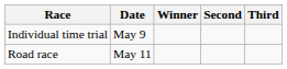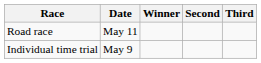 <table class="wikitable">
 <tr>
 <th>Race</th>
 <th>Date</th>
 <th>Winner</th>
 <th>Second</th>
 <th>Third</th>
 </tr>
 <tr>
+<td>Road race</td>
+<td>May 11</td>
+<td></td>
+<td></td>
+<td></td>
+</tr>
+<tr>
 <td>Individual time trial</td>
 <td>May 9</td>
 <td></td>
 <td></td>
 <td></td>
 </tr>
-<tr>
-<td>Road race</td>
-<td>May 11</td>
-<td></td>
-<td></td>
-<td></td>
-</tr>
 </table>
